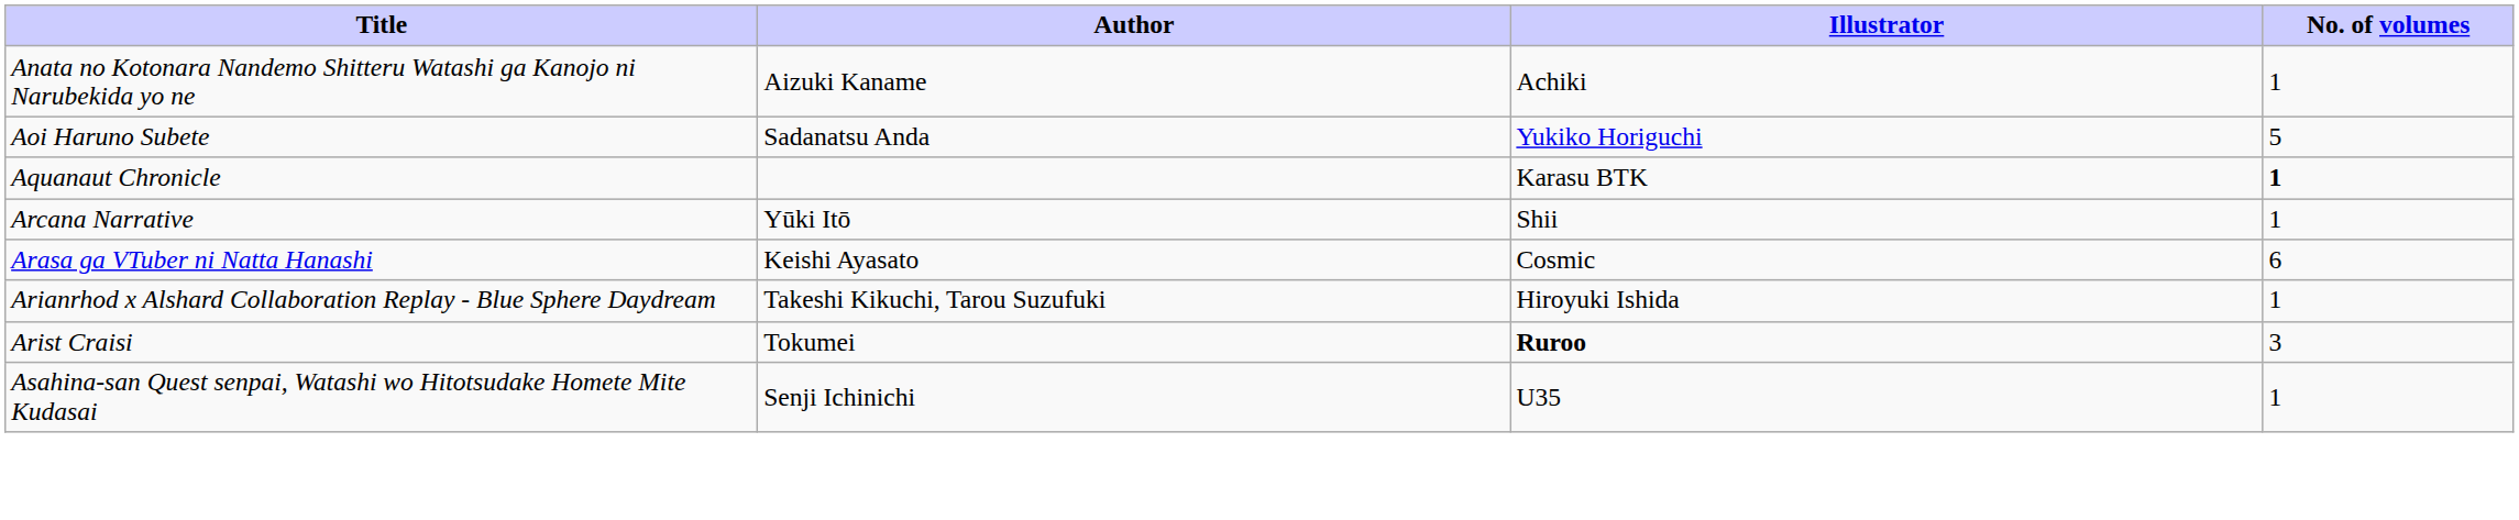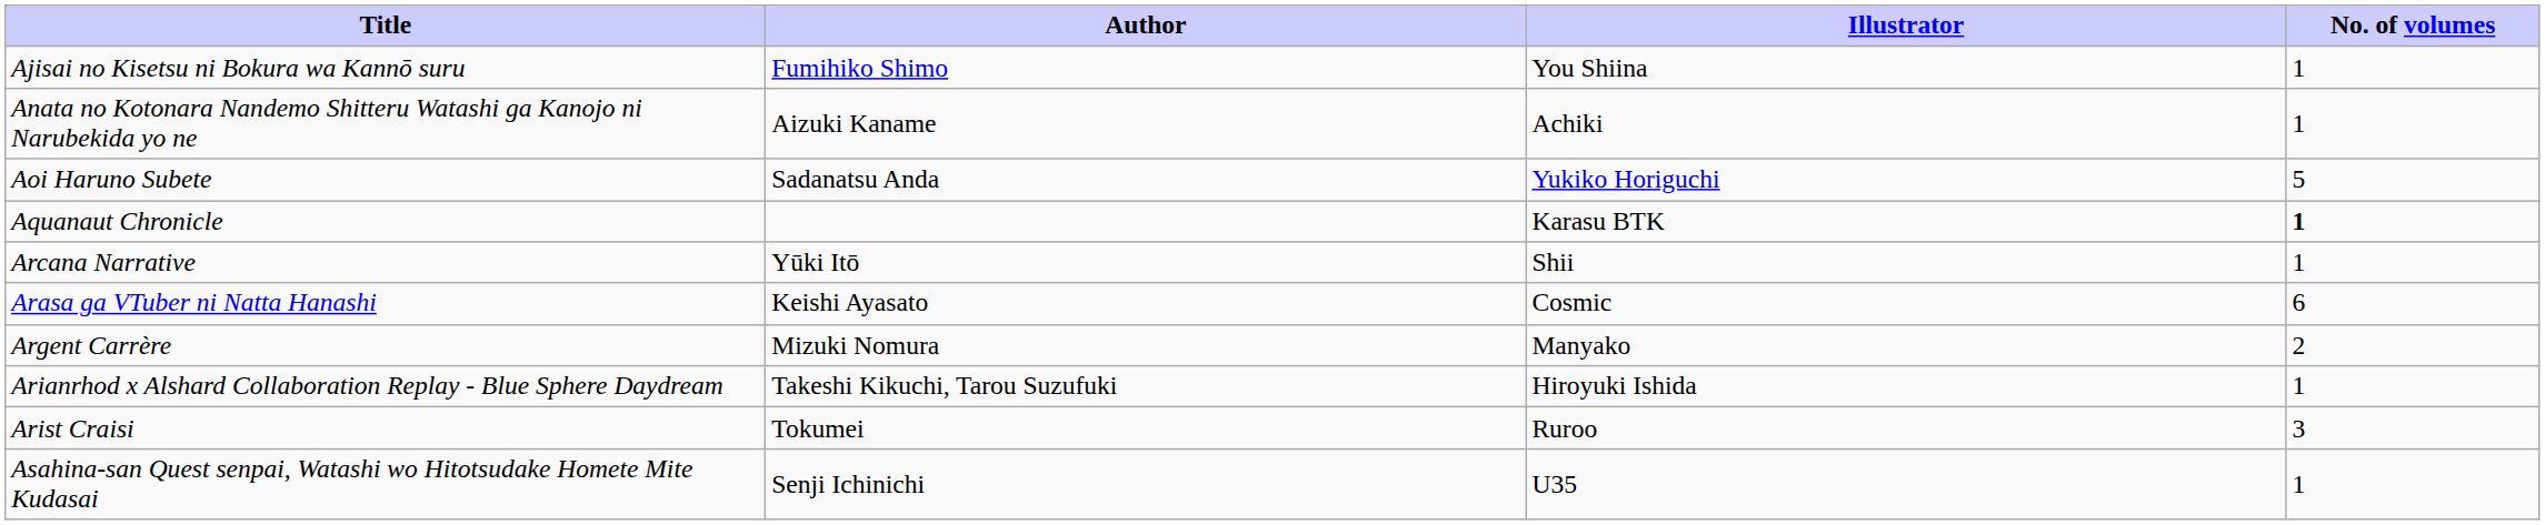 <table class="wikitable" style="width: 98%;">
 <tr>
 <th width=30% style="background:#ccf;">Title</th>
 <th width=30% style="background:#ccf;">Author</th>
 <th width=30% style="background:#ccf;"><a href='#'>Illustrator</a></th>
 <th width=10% style="background:#ccf;">No. of <a href='#'>volumes</a></th>
+</tr>
+<tr>
+<td><em>Ajisai no Kisetsu ni Bokura wa Kannō suru</em></td>
+<td><a href='#'>Fumihiko Shimo</a></td>
+<td>You Shiina</td>
+<td>1</td>
 </tr>
 <tr>
 <td><em>Anata no Kotonara Nandemo Shitteru Watashi ga Kanojo ni Narubekida yo ne</em></td>
 <td>Aizuki Kaname</td>
 <td>Achiki</td>
 <td>1</td>
 </tr>
 <tr>
 <td><em>Aoi Haruno Subete</em></td>
 <td>Sadanatsu Anda</td>
 <td><a href='#'>Yukiko Horiguchi</a></td>
 <td>5</td>
 </tr>
 <tr>
 <td><em>Aquanaut Chronicle</em></td>
 <td></td>
 <td>Karasu BTK</td>
 <td><strong>1</strong></td>
 </tr>
 <tr>
 <td><em>Arcana Narrative</em></td>
 <td>Yūki Itō</td>
 <td>Shii</td>
 <td>1</td>
 </tr>
 <tr>
 <td><em><a href='#'>Arasa ga VTuber ni Natta Hanashi</a></em></td>
 <td>Keishi Ayasato</td>
 <td>Cosmic</td>
 <td>6</td>
 </tr>
 <tr>
+<td><em>Argent Carrère</em></td>
+<td>Mizuki Nomura</td>
+<td>Manyako</td>
+<td>2</td>
+</tr>
+<tr>
 <td><em>Arianrhod x Alshard Collaboration Replay - Blue Sphere Daydream</em></td>
 <td>Takeshi Kikuchi, Tarou Suzufuki</td>
 <td>Hiroyuki Ishida</td>
 <td>1</td>
 </tr>
 <tr>
 <td><em>Arist Craisi</em></td>
 <td>Tokumei</td>
-<td><strong>Ruroo</strong></td>
+<td>Ruroo</td>
 <td>3</td>
 </tr>
 <tr>
 <td><em>Asahina-san Quest senpai, Watashi wo Hitotsudake Homete Mite Kudasai</em></td>
 <td>Senji Ichinichi</td>
 <td>U35</td>
 <td>1</td>
 </tr>
 </table>
